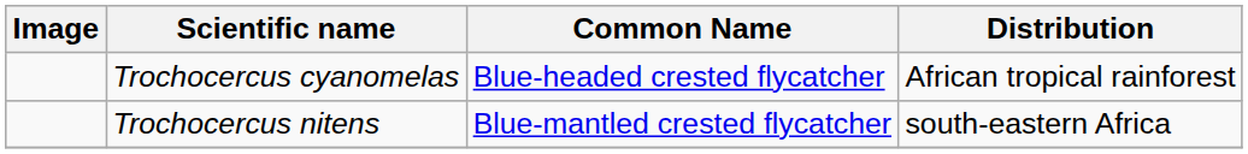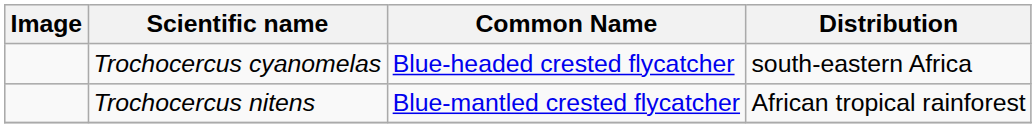 <table class="wikitable">
 <tr>
 <th>Image</th>
 <th>Scientific name</th>
 <th>Common Name</th>
 <th>Distribution</th>
 </tr>
 <tr>
 <td></td>
 <td><em>Trochocercus cyanomelas</em></td>
 <td><a href='#'>Blue-headed crested flycatcher</a></td>
-<td>African tropical rainforest</td>
+<td>south-eastern Africa</td>
 </tr>
 <tr>
 <td></td>
 <td><em>Trochocercus nitens</em></td>
 <td><a href='#'>Blue-mantled crested flycatcher</a></td>
-<td>south-eastern Africa</td>
+<td>African tropical rainforest</td>
 </tr>
 <tr>
 </tr>
 </table>
